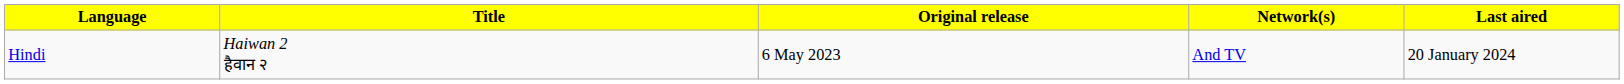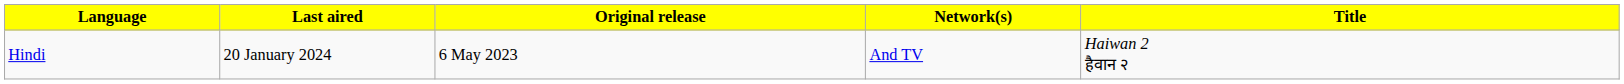 <table class="wikitable" style="width:100%; margin-right:0;">
 <tr>
 <th style="background: Yellow; width:10%;">Language</th>
-<th style="background: Yellow; width:25%;">Title</th>
+<th style="background: Yellow; width:10%;">Last aired</th>
 <th style="background: Yellow; width:20%;">Original release</th>
 <th style="background: Yellow; width:10%;">Network(s)</th>
-<th style="background: Yellow; width:10%;">Last aired</th>
+<th style="background: Yellow; width:25%;">Title</th>
 </tr>
 <tr>
 <td><a href='#'>Hindi</a></td>
-<td><em>Haiwan 2</em> <br> हैवान २</td>
+<td>20 January 2024</td>
 <td>6 May 2023</td>
 <td><a href='#'>And TV</a></td>
-<td>20 January 2024</td>
+<td><em>Haiwan 2</em> <br> हैवान २</td>
 </tr>
 </table>
